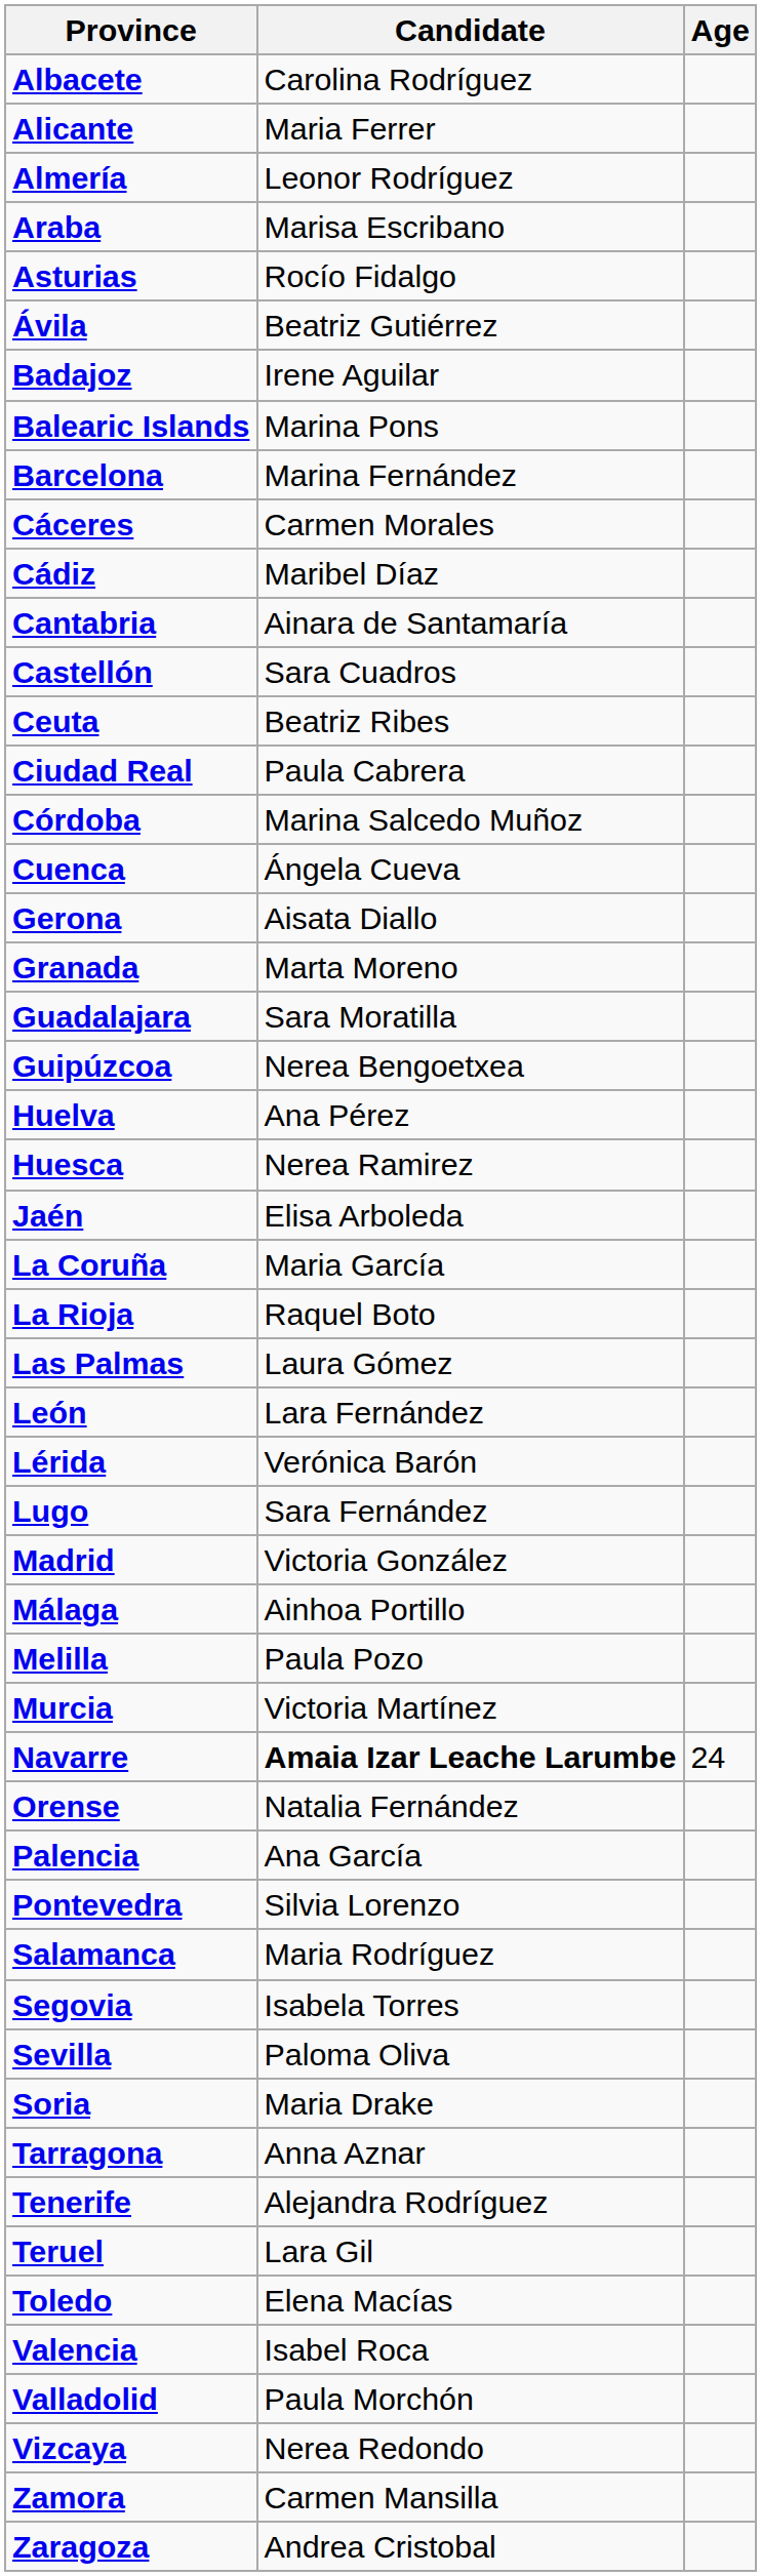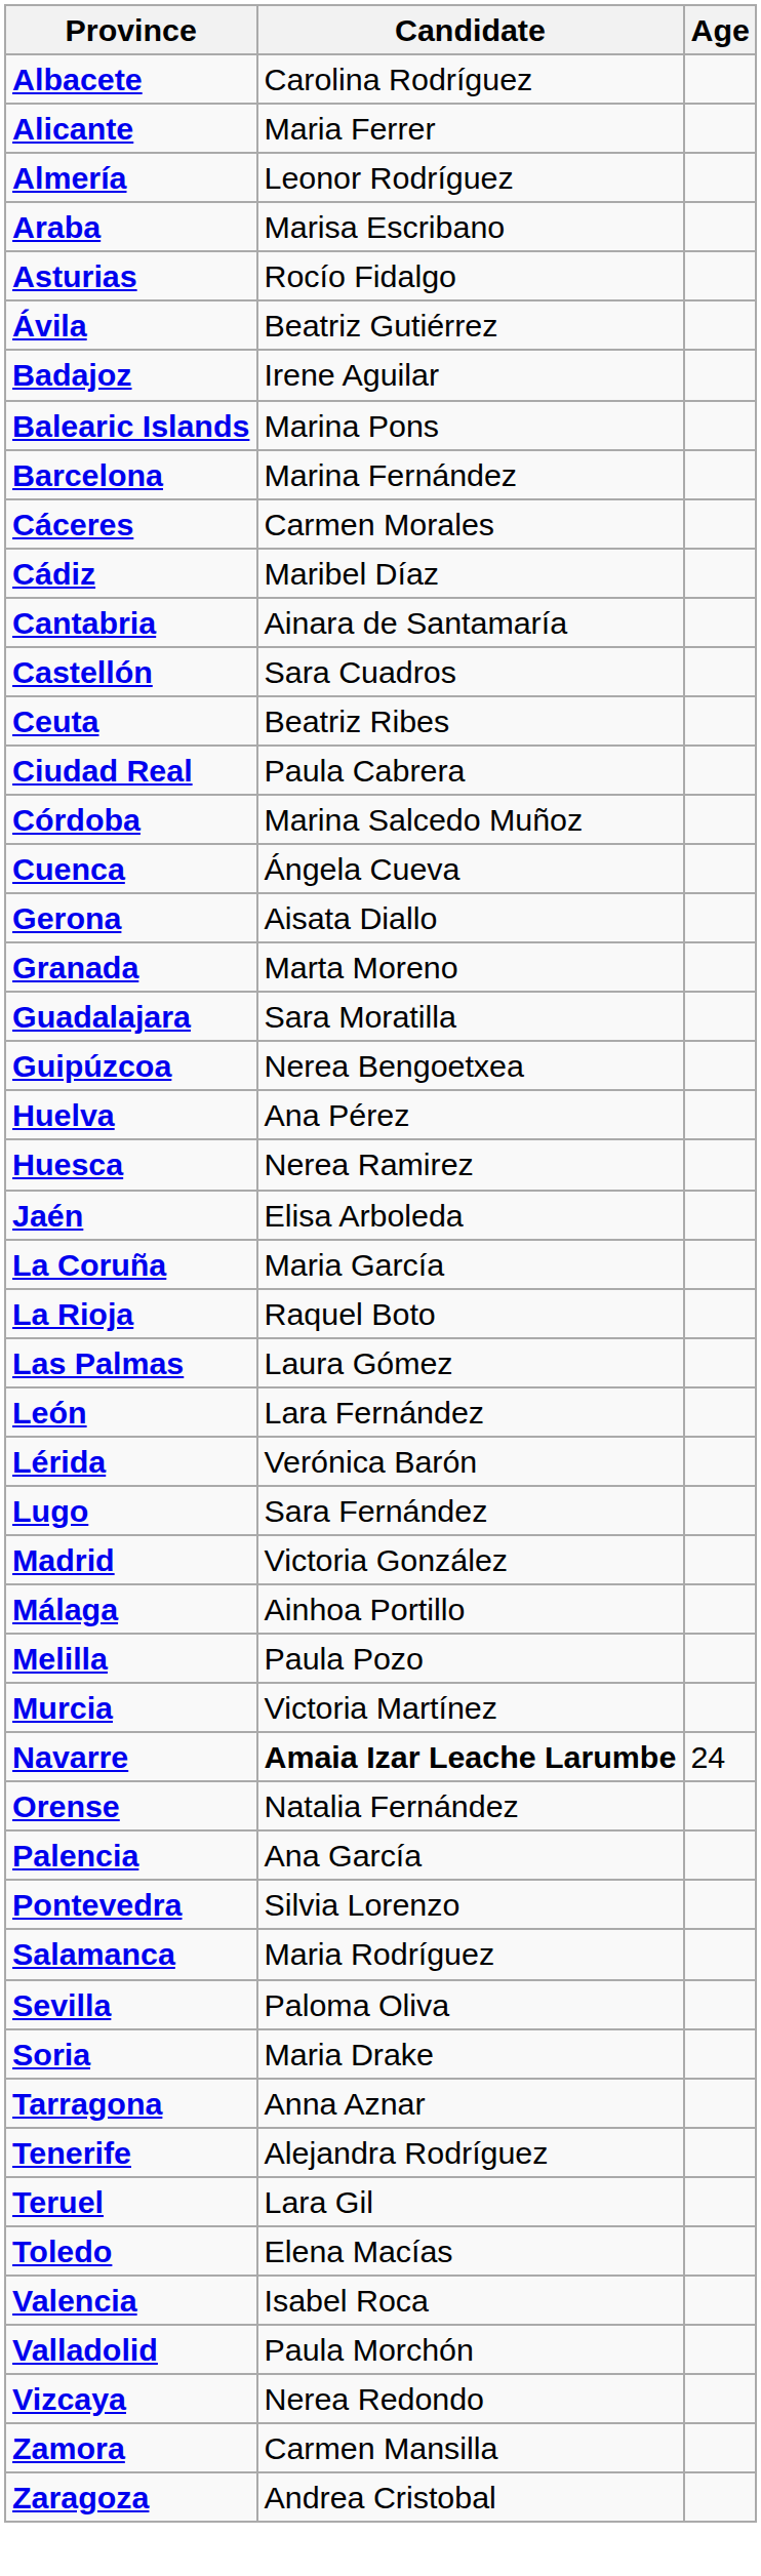 <table class="wikitable sortable" style="font-size: 95%;">
 <tr>
 <th>Province</th>
 <th>Candidate</th>
 <th>Age</th>
 </tr>
 <tr>
 <td> <strong><a href='#'>Albacete</a></strong></td>
 <td>Carolina Rodríguez</td>
 <td></td>
 </tr>
 <tr>
 <td> <strong><a href='#'>Alicante</a></strong></td>
 <td>Maria Ferrer</td>
 <td></td>
 </tr>
 <tr>
 <td> <strong><a href='#'>Almería</a></strong></td>
 <td>Leonor Rodríguez</td>
 <td></td>
 </tr>
 <tr>
 <td> <strong><a href='#'>Araba</a></strong></td>
 <td>Marisa Escribano</td>
 <td></td>
 </tr>
 <tr>
 <td> <strong><a href='#'>Asturias</a></strong></td>
 <td>Rocío Fidalgo</td>
 <td></td>
 </tr>
 <tr>
 <td> <strong><a href='#'>Ávila</a></strong></td>
 <td>Beatriz Gutiérrez</td>
 <td></td>
 </tr>
 <tr>
 <td> <strong><a href='#'>Badajoz</a></strong></td>
 <td>Irene Aguilar</td>
 <td></td>
 </tr>
 <tr>
 <td> <strong><a href='#'>Balearic Islands</a></strong></td>
 <td>Marina Pons</td>
 <td></td>
 </tr>
 <tr>
 <td> <strong><a href='#'>Barcelona</a></strong></td>
 <td>Marina Fernández</td>
 <td></td>
 </tr>
 <tr>
 <td> <strong><a href='#'>Cáceres</a></strong></td>
 <td>Carmen Morales</td>
 <td></td>
 </tr>
 <tr>
 <td> <strong><a href='#'>Cádiz</a></strong></td>
 <td>Maribel Díaz</td>
 <td></td>
 </tr>
 <tr>
 <td> <strong><a href='#'>Cantabria</a></strong></td>
 <td>Ainara de Santamaría</td>
 <td></td>
 </tr>
 <tr>
 <td> <strong><a href='#'>Castellón</a></strong></td>
 <td>Sara Cuadros</td>
 <td></td>
 </tr>
 <tr>
 <td> <strong><a href='#'>Ceuta</a></strong></td>
 <td>Beatriz Ribes</td>
 <td></td>
 </tr>
 <tr>
 <td> <strong><a href='#'>Ciudad Real</a></strong></td>
 <td>Paula Cabrera</td>
 <td></td>
 </tr>
 <tr>
 <td> <strong><a href='#'>Córdoba</a></strong></td>
 <td>Marina Salcedo Muñoz</td>
 <td></td>
 </tr>
 <tr>
 <td> <strong><a href='#'>Cuenca</a></strong></td>
 <td>Ángela Cueva</td>
 <td></td>
 </tr>
 <tr>
 <td> <strong><a href='#'>Gerona</a></strong></td>
 <td>Aisata Diallo</td>
 <td></td>
 </tr>
 <tr>
 <td> <strong><a href='#'>Granada</a></strong></td>
 <td>Marta Moreno</td>
 <td></td>
 </tr>
 <tr>
 <td> <strong><a href='#'>Guadalajara</a></strong></td>
 <td>Sara Moratilla</td>
 <td></td>
 </tr>
 <tr>
 <td> <strong><a href='#'>Guipúzcoa</a></strong></td>
 <td>Nerea Bengoetxea</td>
 <td></td>
 </tr>
 <tr>
 <td> <strong><a href='#'>Huelva</a></strong></td>
 <td>Ana Pérez</td>
 <td></td>
 </tr>
 <tr>
 <td> <strong><a href='#'>Huesca</a></strong></td>
 <td>Nerea Ramirez</td>
 <td></td>
 </tr>
 <tr>
 <td> <strong><a href='#'>Jaén</a></strong></td>
 <td>Elisa Arboleda</td>
 <td></td>
 </tr>
 <tr>
 <td> <strong><a href='#'>La Coruña</a></strong></td>
 <td>Maria García</td>
 <td></td>
 </tr>
 <tr>
 <td> <strong><a href='#'>La Rioja</a></strong></td>
 <td>Raquel Boto</td>
 <td></td>
 </tr>
 <tr>
 <td> <strong><a href='#'>Las Palmas</a></strong></td>
 <td>Laura Gómez</td>
 <td></td>
 </tr>
 <tr>
 <td> <strong><a href='#'>León</a></strong></td>
 <td>Lara Fernández</td>
 <td></td>
 </tr>
 <tr>
 <td> <strong><a href='#'>Lérida</a></strong></td>
 <td>Verónica Barón</td>
 <td></td>
 </tr>
 <tr>
 <td> <strong><a href='#'>Lugo</a></strong></td>
 <td>Sara Fernández</td>
 <td></td>
 </tr>
 <tr>
 <td> <strong><a href='#'>Madrid</a></strong></td>
 <td>Victoria González</td>
 <td></td>
 </tr>
 <tr>
 <td> <strong><a href='#'>Málaga</a></strong></td>
 <td>Ainhoa Portillo</td>
 <td></td>
 </tr>
 <tr>
 <td> <strong><a href='#'>Melilla</a></strong></td>
 <td>Paula Pozo</td>
 <td></td>
 </tr>
 <tr>
 <td> <strong><a href='#'>Murcia</a></strong></td>
 <td>Victoria Martínez</td>
 <td></td>
 </tr>
 <tr>
 <td> <strong><a href='#'>Navarre</a></strong></td>
 <td><strong>Amaia Izar Leache Larumbe</strong></td>
 <td>24</td>
 </tr>
 <tr>
 <td> <strong><a href='#'>Orense</a></strong></td>
 <td>Natalia Fernández</td>
 <td></td>
 </tr>
 <tr>
 <td> <strong><a href='#'>Palencia</a></strong></td>
 <td>Ana García</td>
 <td></td>
 </tr>
 <tr>
 <td> <strong><a href='#'>Pontevedra</a></strong></td>
 <td>Silvia Lorenzo</td>
 <td></td>
 </tr>
 <tr>
 <td> <strong><a href='#'>Salamanca</a></strong></td>
 <td>Maria Rodríguez</td>
 <td></td>
 </tr>
 <tr>
-<td> <strong><a href='#'>Segovia</a></strong></td>
-<td>Isabela Torres</td>
-<td></td>
-</tr>
-<tr>
 <td> <strong><a href='#'>Sevilla</a></strong></td>
 <td>Paloma Oliva</td>
 <td></td>
 </tr>
 <tr>
 <td> <strong><a href='#'>Soria</a></strong></td>
 <td>Maria Drake</td>
 <td></td>
 </tr>
 <tr>
 <td> <strong><a href='#'>Tarragona</a></strong></td>
 <td>Anna Aznar</td>
 <td></td>
 </tr>
 <tr>
 <td> <strong><a href='#'>Tenerife</a></strong></td>
 <td>Alejandra Rodríguez</td>
 <td></td>
 </tr>
 <tr>
 <td> <strong><a href='#'>Teruel</a></strong></td>
 <td>Lara Gil</td>
 <td></td>
 </tr>
 <tr>
 <td> <strong><a href='#'>Toledo</a></strong></td>
 <td>Elena Macías</td>
 <td></td>
 </tr>
 <tr>
 <td> <strong><a href='#'>Valencia</a></strong></td>
 <td>Isabel Roca</td>
 <td></td>
 </tr>
 <tr>
 <td> <strong><a href='#'>Valladolid</a></strong></td>
 <td>Paula Morchón</td>
 <td></td>
 </tr>
 <tr>
 <td> <strong><a href='#'>Vizcaya</a></strong></td>
 <td>Nerea Redondo</td>
 <td></td>
 </tr>
 <tr>
 <td> <strong><a href='#'>Zamora</a></strong></td>
 <td>Carmen Mansilla</td>
 <td></td>
 </tr>
 <tr>
 <td> <strong><a href='#'>Zaragoza</a></strong></td>
 <td>Andrea Cristobal</td>
 <td></td>
 </tr>
 <tr>
 </tr>
 </table>
